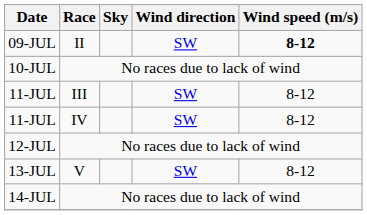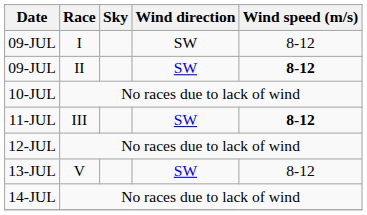 <table class="wikitable" style="text-align:right; font-size:90%">
 <tr>
 <th>Date</th>
 <th>Race</th>
 <th>Sky</th>
 <th>Wind direction</th>
 <th>Wind speed (m/s)</th>
+</tr>
+<tr>
+<td>09-JUL</td>
+<td align=center>I</td>
+<td align=left></td>
+<td align=center>SW</td>
+<td align=center>8-12</td>
 </tr>
 <tr>
 <td>09-JUL</td>
 <td align=center>II</td>
 <td align=left></td>
 <td align=center><a href='#'>SW</a></td>
 <td align=center><strong>8-12</strong></td>
 </tr>
 <tr>
 <td>10-JUL</td>
 <td colspan=4 align=center>No races due to lack of wind</td>
 </tr>
 <tr>
 <td>11-JUL</td>
 <td align=center>III</td>
 <td align=left></td>
 <td align=center><a href='#'>SW</a></td>
-<td align=center>8-12</td>
-</tr>
-<tr>
-<td>11-JUL</td>
-<td align=center>IV</td>
-<td align=left></td>
-<td align=center><a href='#'>SW</a></td>
-<td align=center>8-12</td>
+<td align=center><strong>8-12</strong></td>
 </tr>
 <tr>
 <td>12-JUL</td>
 <td colspan=4 align=center>No races due to lack of wind</td>
 </tr>
 <tr>
 <td>13-JUL</td>
 <td align=center>V</td>
 <td align=left></td>
 <td align=center><a href='#'>SW</a></td>
 <td align=center>8-12</td>
 </tr>
 <tr>
 <td>14-JUL</td>
 <td colspan=4 align=center>No races due to lack of wind</td>
 </tr>
 <tr>
 </tr>
 </table>
